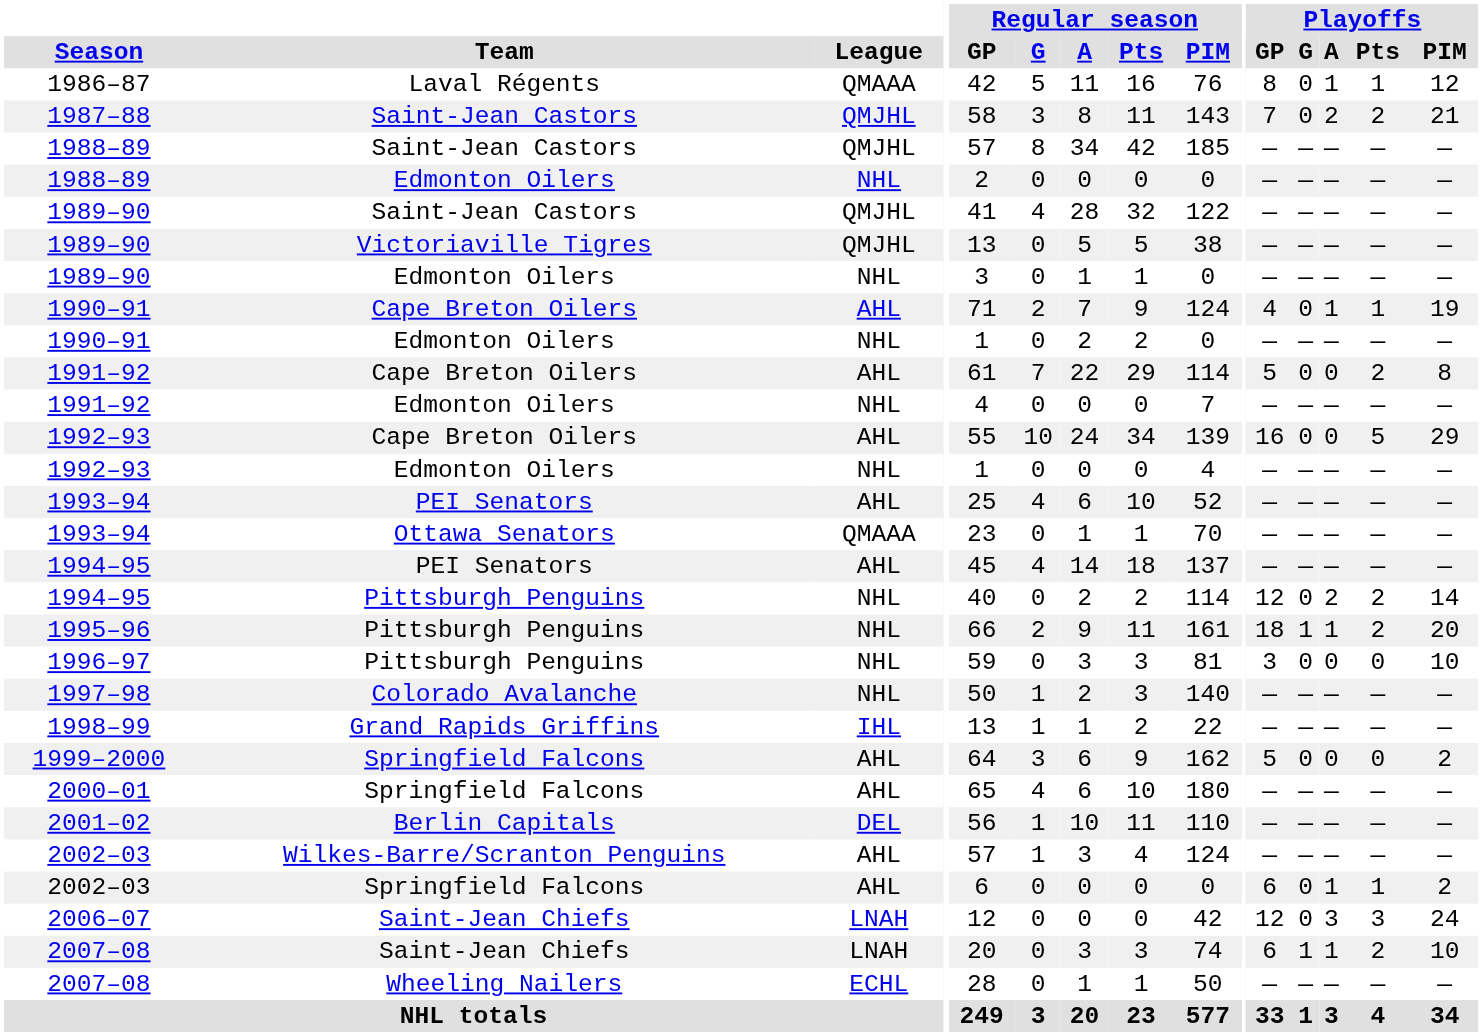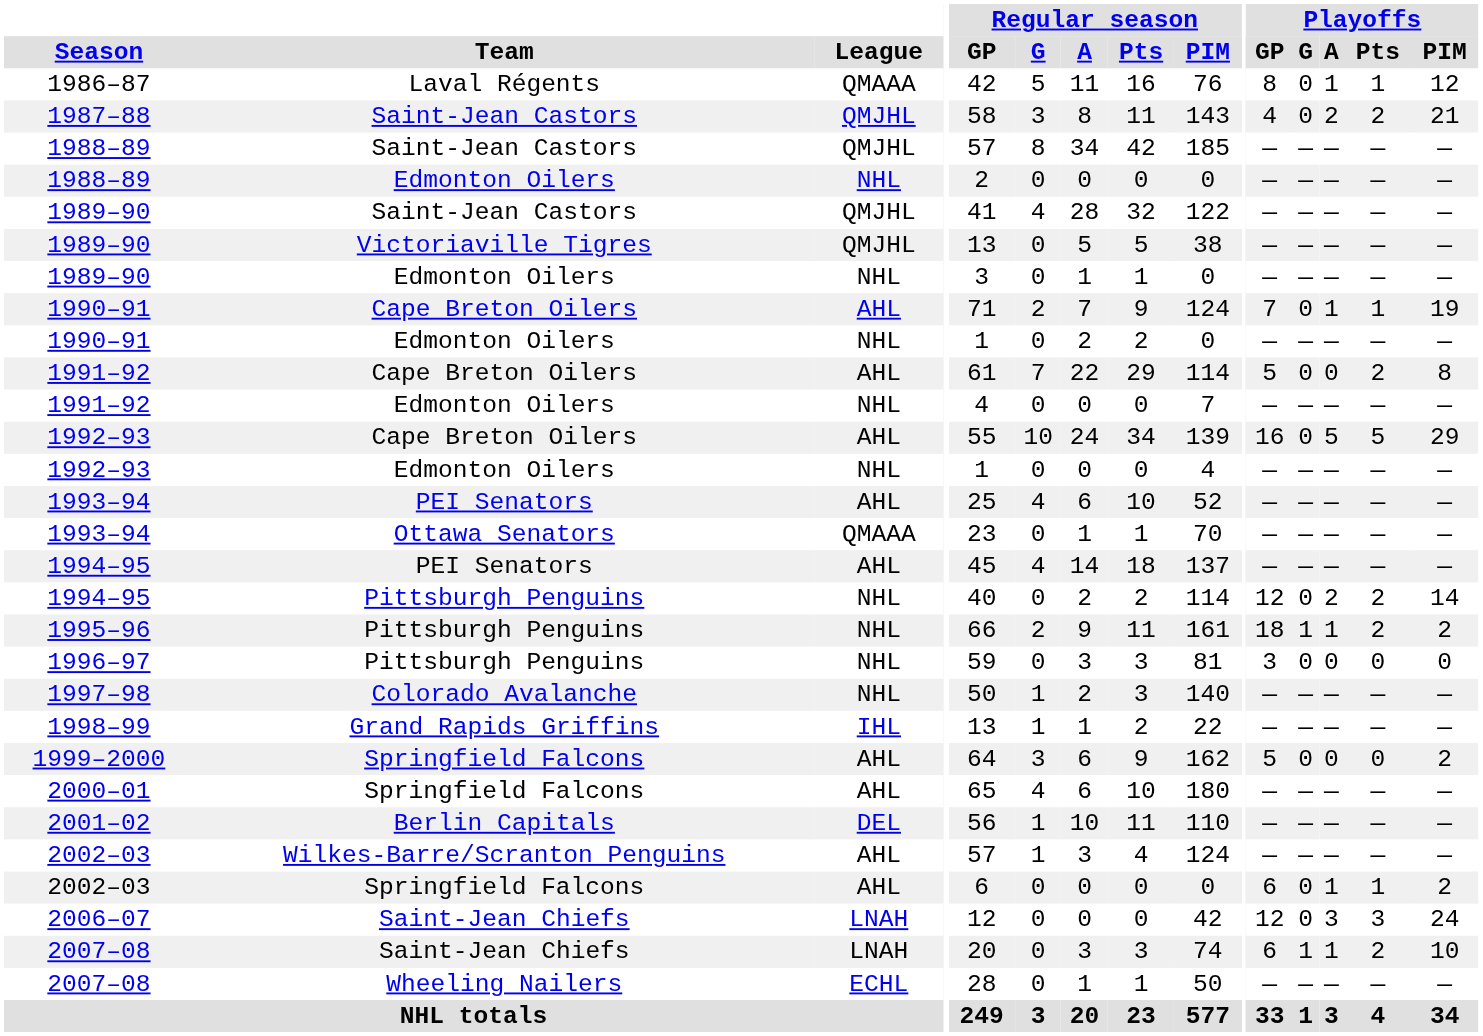 <table border="0" cellpadding="1" cellspacing="0" style="text-align:center; width:60em">
 <tr bgcolor="#e0e0e0">
 <th colspan="3"  bgcolor="#ffffff"></th>
 <th rowspan="99" bgcolor="#ffffff"></th>
 <th colspan="5"><a href='#'>Regular season</a></th>
 <th rowspan="99" bgcolor="#ffffff"></th>
 <th colspan="5"><a href='#'>Playoffs</a></th>
 </tr>
 <tr bgcolor="#e0e0e0">
 <th><a href='#'>Season</a></th>
 <th>Team</th>
 <th>League</th>
 <th>GP</th>
 <th><a href='#'>G</a></th>
 <th><a href='#'>A</a></th>
 <th><a href='#'>Pts</a></th>
 <th><a href='#'>PIM</a></th>
 <th>GP</th>
 <th>G</th>
 <th>A</th>
 <th>Pts</th>
 <th>PIM</th>
 </tr>
 <tr>
 <td>1986–87</td>
 <td>Laval Régents</td>
 <td>QMAAA</td>
 <td>42</td>
 <td>5</td>
 <td>11</td>
 <td>16</td>
 <td>76</td>
 <td>8</td>
 <td>0</td>
 <td>1</td>
 <td>1</td>
 <td>12</td>
 </tr>
 <tr bgcolor="#f0f0f0">
 <td><a href='#'>1987–88</a></td>
 <td><a href='#'>Saint-Jean Castors</a></td>
 <td><a href='#'>QMJHL</a></td>
 <td>58</td>
 <td>3</td>
 <td>8</td>
 <td>11</td>
 <td>143</td>
-<td>7</td>
+<td>4</td>
 <td>0</td>
 <td>2</td>
 <td>2</td>
 <td>21</td>
 </tr>
 <tr>
 <td><a href='#'>1988–89</a></td>
 <td>Saint-Jean Castors</td>
 <td>QMJHL</td>
 <td>57</td>
 <td>8</td>
 <td>34</td>
 <td>42</td>
 <td>185</td>
 <td>—</td>
 <td>—</td>
 <td>—</td>
 <td>—</td>
 <td>—</td>
 </tr>
 <tr bgcolor="#f0f0f0">
 <td><a href='#'>1988–89</a></td>
 <td><a href='#'>Edmonton Oilers</a></td>
 <td><a href='#'>NHL</a></td>
 <td>2</td>
 <td>0</td>
 <td>0</td>
 <td>0</td>
 <td>0</td>
 <td>—</td>
 <td>—</td>
 <td>—</td>
 <td>—</td>
 <td>—</td>
 </tr>
 <tr>
 <td><a href='#'>1989–90</a></td>
 <td>Saint-Jean Castors</td>
 <td>QMJHL</td>
 <td>41</td>
 <td>4</td>
 <td>28</td>
 <td>32</td>
 <td>122</td>
 <td>—</td>
 <td>—</td>
 <td>—</td>
 <td>—</td>
 <td>—</td>
 </tr>
 <tr bgcolor="#f0f0f0">
 <td><a href='#'>1989–90</a></td>
 <td><a href='#'>Victoriaville Tigres</a></td>
 <td>QMJHL</td>
 <td>13</td>
 <td>0</td>
 <td>5</td>
 <td>5</td>
 <td>38</td>
 <td>—</td>
 <td>—</td>
 <td>—</td>
 <td>—</td>
 <td>—</td>
 </tr>
 <tr>
 <td><a href='#'>1989–90</a></td>
 <td>Edmonton Oilers</td>
 <td>NHL</td>
 <td>3</td>
 <td>0</td>
 <td>1</td>
 <td>1</td>
 <td>0</td>
 <td>—</td>
 <td>—</td>
 <td>—</td>
 <td>—</td>
 <td>—</td>
 </tr>
 <tr bgcolor="#f0f0f0">
 <td><a href='#'>1990–91</a></td>
 <td><a href='#'>Cape Breton Oilers</a></td>
 <td><a href='#'>AHL</a></td>
 <td>71</td>
 <td>2</td>
 <td>7</td>
 <td>9</td>
 <td>124</td>
-<td>4</td>
+<td>7</td>
 <td>0</td>
 <td>1</td>
 <td>1</td>
 <td>19</td>
 </tr>
 <tr>
 <td><a href='#'>1990–91</a></td>
 <td>Edmonton Oilers</td>
 <td>NHL</td>
 <td>1</td>
 <td>0</td>
 <td>2</td>
 <td>2</td>
 <td>0</td>
 <td>—</td>
 <td>—</td>
 <td>—</td>
 <td>—</td>
 <td>—</td>
 </tr>
 <tr bgcolor="#f0f0f0">
 <td><a href='#'>1991–92</a></td>
 <td>Cape Breton Oilers</td>
 <td>AHL</td>
 <td>61</td>
 <td>7</td>
 <td>22</td>
 <td>29</td>
 <td>114</td>
 <td>5</td>
 <td>0</td>
 <td>0</td>
 <td>2</td>
 <td>8</td>
 </tr>
 <tr>
 <td><a href='#'>1991–92</a></td>
 <td>Edmonton Oilers</td>
 <td>NHL</td>
 <td>4</td>
 <td>0</td>
 <td>0</td>
 <td>0</td>
 <td>7</td>
 <td>—</td>
 <td>—</td>
 <td>—</td>
 <td>—</td>
 <td>—</td>
 </tr>
 <tr bgcolor="#f0f0f0">
 <td><a href='#'>1992–93</a></td>
 <td>Cape Breton Oilers</td>
 <td>AHL</td>
 <td>55</td>
 <td>10</td>
 <td>24</td>
 <td>34</td>
 <td>139</td>
 <td>16</td>
 <td>0</td>
-<td>0</td>
+<td>5</td>
 <td>5</td>
 <td>29</td>
 </tr>
 <tr>
 <td><a href='#'>1992–93</a></td>
 <td>Edmonton Oilers</td>
 <td>NHL</td>
 <td>1</td>
 <td>0</td>
 <td>0</td>
 <td>0</td>
 <td>4</td>
 <td>—</td>
 <td>—</td>
 <td>—</td>
 <td>—</td>
 <td>—</td>
 </tr>
 <tr bgcolor="#f0f0f0">
 <td><a href='#'>1993–94</a></td>
 <td><a href='#'>PEI Senators</a></td>
 <td>AHL</td>
 <td>25</td>
 <td>4</td>
 <td>6</td>
 <td>10</td>
 <td>52</td>
 <td>—</td>
 <td>—</td>
 <td>—</td>
 <td>—</td>
 <td>—</td>
 </tr>
 <tr>
 <td><a href='#'>1993–94</a></td>
 <td><a href='#'>Ottawa Senators</a></td>
 <td>QMAAA</td>
 <td>23</td>
 <td>0</td>
 <td>1</td>
 <td>1</td>
 <td>70</td>
 <td>—</td>
 <td>—</td>
 <td>—</td>
 <td>—</td>
 <td>—</td>
 </tr>
 <tr bgcolor="#f0f0f0">
 <td><a href='#'>1994–95</a></td>
 <td>PEI Senators</td>
 <td>AHL</td>
 <td>45</td>
 <td>4</td>
 <td>14</td>
 <td>18</td>
 <td>137</td>
 <td>—</td>
 <td>—</td>
 <td>—</td>
 <td>—</td>
 <td>—</td>
 </tr>
 <tr>
 <td><a href='#'>1994–95</a></td>
 <td><a href='#'>Pittsburgh Penguins</a></td>
 <td>NHL</td>
 <td>40</td>
 <td>0</td>
 <td>2</td>
 <td>2</td>
 <td>114</td>
 <td>12</td>
 <td>0</td>
 <td>2</td>
 <td>2</td>
 <td>14</td>
 </tr>
 <tr bgcolor="#f0f0f0">
 <td><a href='#'>1995–96</a></td>
 <td>Pittsburgh Penguins</td>
 <td>NHL</td>
 <td>66</td>
 <td>2</td>
 <td>9</td>
 <td>11</td>
 <td>161</td>
 <td>18</td>
 <td>1</td>
 <td>1</td>
 <td>2</td>
-<td>20</td>
+<td>2</td>
 </tr>
 <tr>
 <td><a href='#'>1996–97</a></td>
 <td>Pittsburgh Penguins</td>
 <td>NHL</td>
 <td>59</td>
 <td>0</td>
 <td>3</td>
 <td>3</td>
 <td>81</td>
 <td>3</td>
 <td>0</td>
 <td>0</td>
 <td>0</td>
-<td>10</td>
+<td>0</td>
 </tr>
 <tr bgcolor="#f0f0f0">
 <td><a href='#'>1997–98</a></td>
 <td><a href='#'>Colorado Avalanche</a></td>
 <td>NHL</td>
 <td>50</td>
 <td>1</td>
 <td>2</td>
 <td>3</td>
 <td>140</td>
 <td>—</td>
 <td>—</td>
 <td>—</td>
 <td>—</td>
 <td>—</td>
 </tr>
 <tr>
 <td><a href='#'>1998–99</a></td>
 <td><a href='#'>Grand Rapids Griffins</a></td>
 <td><a href='#'>IHL</a></td>
 <td>13</td>
 <td>1</td>
 <td>1</td>
 <td>2</td>
 <td>22</td>
 <td>—</td>
 <td>—</td>
 <td>—</td>
 <td>—</td>
 <td>—</td>
 </tr>
 <tr bgcolor="#f0f0f0">
 <td><a href='#'>1999–2000</a></td>
 <td><a href='#'>Springfield Falcons</a></td>
 <td>AHL</td>
 <td>64</td>
 <td>3</td>
 <td>6</td>
 <td>9</td>
 <td>162</td>
 <td>5</td>
 <td>0</td>
 <td>0</td>
 <td>0</td>
 <td>2</td>
 </tr>
 <tr>
 <td><a href='#'>2000–01</a></td>
 <td>Springfield Falcons</td>
 <td>AHL</td>
 <td>65</td>
 <td>4</td>
 <td>6</td>
 <td>10</td>
 <td>180</td>
 <td>—</td>
 <td>—</td>
 <td>—</td>
 <td>—</td>
 <td>—</td>
 </tr>
 <tr bgcolor="#f0f0f0">
 <td><a href='#'>2001–02</a></td>
 <td><a href='#'>Berlin Capitals</a></td>
 <td><a href='#'>DEL</a></td>
 <td>56</td>
 <td>1</td>
 <td>10</td>
 <td>11</td>
 <td>110</td>
 <td>—</td>
 <td>—</td>
 <td>—</td>
 <td>—</td>
 <td>—</td>
 </tr>
 <tr>
 <td><a href='#'>2002–03</a></td>
 <td><a href='#'>Wilkes-Barre/Scranton Penguins</a></td>
 <td>AHL</td>
 <td>57</td>
 <td>1</td>
 <td>3</td>
 <td>4</td>
 <td>124</td>
 <td>—</td>
 <td>—</td>
 <td>—</td>
 <td>—</td>
 <td>—</td>
 </tr>
 <tr bgcolor="#f0f0f0">
 <td>2002–03</td>
 <td>Springfield Falcons</td>
 <td>AHL</td>
 <td>6</td>
 <td>0</td>
 <td>0</td>
 <td>0</td>
 <td>0</td>
 <td>6</td>
 <td>0</td>
 <td>1</td>
 <td>1</td>
 <td>2</td>
 </tr>
 <tr>
 <td><a href='#'>2006–07</a></td>
 <td><a href='#'>Saint-Jean Chiefs</a></td>
 <td><a href='#'>LNAH</a></td>
 <td>12</td>
 <td>0</td>
 <td>0</td>
 <td>0</td>
 <td>42</td>
 <td>12</td>
 <td>0</td>
 <td>3</td>
 <td>3</td>
 <td>24</td>
 </tr>
 <tr bgcolor="#f0f0f0">
 <td><a href='#'>2007–08</a></td>
 <td>Saint-Jean Chiefs</td>
 <td>LNAH</td>
 <td>20</td>
 <td>0</td>
 <td>3</td>
 <td>3</td>
 <td>74</td>
 <td>6</td>
 <td>1</td>
 <td>1</td>
 <td>2</td>
 <td>10</td>
 </tr>
 <tr>
 <td><a href='#'>2007–08</a></td>
 <td><a href='#'>Wheeling Nailers</a></td>
 <td><a href='#'>ECHL</a></td>
 <td>28</td>
 <td>0</td>
 <td>1</td>
 <td>1</td>
 <td>50</td>
 <td>—</td>
 <td>—</td>
 <td>—</td>
 <td>—</td>
 <td>—</td>
 </tr>
 <tr bgcolor="#e0e0e0">
 <th colspan="3">NHL totals</th>
 <th>249</th>
 <th>3</th>
 <th>20</th>
 <th>23</th>
 <th>577</th>
 <th>33</th>
 <th>1</th>
 <th>3</th>
 <th>4</th>
 <th>34</th>
 </tr>
 </table>
